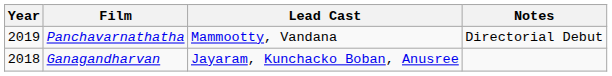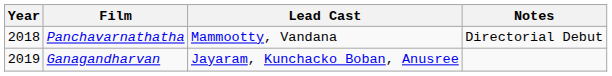 <table class="wikitable sortable">
 <tr>
 <th>Year</th>
 <th>Film</th>
 <th>Lead Cast</th>
 <th>Notes</th>
 </tr>
 <tr>
-<td>2019</td>
+<td>2018</td>
 <td><em><a href='#'>Panchavarnathatha</a></em></td>
 <td><a href='#'>Mammootty</a>, Vandana</td>
 <td>Directorial Debut</td>
 </tr>
 <tr>
-<td>2018</td>
+<td>2019</td>
 <td><em><a href='#'>Ganagandharvan</a></em></td>
 <td><a href='#'>Jayaram</a>, <a href='#'>Kunchacko Boban</a>, <a href='#'>Anusree</a></td>
 <td></td>
 </tr>
 </table>
